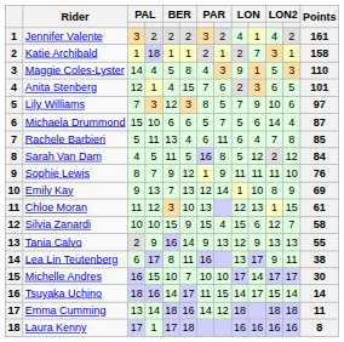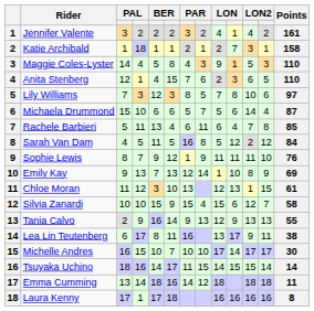 <table class="wikitable plainrowheaders" style="font-size:85%; text-align:center">
 <tr>
 <th rowspan=2 style="vertical-align:middle"></th>
 <th rowspan=2 style="vertical-align:middle">Rider</th>
 <th colspan=2>PAL<br></th>
 <th colspan=2>BER<br></th>
 <th colspan=2>PAR<br></th>
 <th colspan=2>LON<br></th>
 <th colspan=2>LON2<br></th>
 <th rowspan=2 style="vertical-align:middle">Points</th>
 </tr>
 <tr>
 <th></th>
 <th></th>
 <th></th>
 <th></th>
 <th></th>
 <th></th>
 <th></th>
 <th></th>
 <th></th>
 <th></th>
 </tr>
 <tr>
 <th>1</th>
 <td style="text-align:left"> <a href='#'>Jennifer Valente</a> </td>
 <td style="background:#ffdf9f;">3</td>
 <td style="background:#DFDFDF;">2</td>
 <td style="background:#DFDFDF;">2</td>
 <td style="background:#DFDFDF;">2</td>
 <td style="background:#ffdf9f;">3</td>
 <td style="background:#DFDFDF;">2</td>
 <td style="background:#dfffdf;">4</td>
 <td style="background:#FFFFBF;">1</td>
 <td style="background:#dfffdf;">4</td>
 <td style="background:#DFDFDF;">2</td>
 <th>161</th>
 </tr>
 <tr>
 <th>2</th>
 <td style="text-align:left"> <a href='#'>Katie Archibald</a></td>
 <td style="background:#FFFFBF;">1</td>
 <td style="background:#cfcfff;">18</td>
 <td style="background:#FFFFBF;">1</td>
 <td style="background:#FFFFBF;">1</td>
 <td style="background:#DFDFDF;">2</td>
 <td style="background:#FFFFBF;">1</td>
 <td style="background:#DFDFDF;">2</td>
 <td style="background:#dfffdf;">7</td>
 <td style="background:#ffdf9f;">3</td>
 <td style="background:#FFFFBF;">1</td>
 <th>158</th>
 </tr>
 <tr>
 <th>3</th>
 <td style="text-align:left"> <a href='#'>Maggie Coles-Lyster</a></td>
 <td style="background:#dfffdf;">14</td>
 <td style="background:#dfffdf;">4</td>
 <td style="background:#dfffdf;">5</td>
 <td style="background:#dfffdf;">8</td>
 <td style="background:#dfffdf;">4</td>
 <td style="background:#ffdf9f;">3</td>
 <td style="background:#dfffdf;">9</td>
 <td style="background:#ffdf9f;">1</td>
 <td style="background:#dfffdf;">5</td>
 <td style="background:#ffdf9f;">3</td>
 <th>110</th>
 </tr>
 <tr>
 <th>4</th>
 <td style="text-align:left"> <a href='#'>Anita Stenberg</a></td>
 <td style="background:#dfffdf;">12</td>
 <td style="background:#FFFFBF;">1</td>
 <td style="background:#dfffdf;">4</td>
 <td style="background:#dfffdf;">15</td>
 <td style="background:#dfffdf;">7</td>
 <td style="background:#dfffdf;">6</td>
 <td style="background:#DFDFDF;">2</td>
 <td style="background:#ffdf9f;">3</td>
 <td style="background:#dfffdf;">6</td>
 <td style="background:#dfffdf;">5</td>
-<th>101</th>
+<th>110</th>
 </tr>
 <tr>
 <th>5</th>
 <td style="text-align:left"> <a href='#'>Lily Williams</a></td>
 <td style="background:#dfffdf;">7</td>
 <td style="background:#ffdf9f;">3</td>
 <td style="background:#dfffdf;">12</td>
 <td style="background:#ffdf9f;">3</td>
 <td style="background:#dfffdf;">8</td>
 <td style="background:#dfffdf;">5</td>
 <td style="background:#dfffdf;">7</td>
-<td style="background:#dfffdf;">9</td>
+<td style="background:#dfffdf;">8</td>
 <td style="background:#dfffdf;">10</td>
 <td style="background:#dfffdf;">6</td>
 <th>97</th>
 </tr>
 <tr>
 <th>6</th>
 <td style="text-align:left"> <a href='#'>Michaela Drummond</a></td>
 <td style="background:#dfffdf;">15</td>
 <td style="background:#dfffdf;">10</td>
 <td style="background:#dfffdf;">6</td>
 <td style="background:#dfffdf;">6</td>
 <td style="background:#dfffdf;">5</td>
 <td style="background:#dfffdf;">7</td>
 <td style="background:#dfffdf;">5</td>
 <td style="background:#dfffdf;">6</td>
 <td style="background:#dfffdf;">14</td>
 <td style="background:#dfffdf;">4</td>
 <th>87</th>
 </tr>
 <tr>
 <th>7</th>
 <td style="text-align:left"> <a href='#'>Rachele Barbieri</a></td>
 <td style="background:#dfffdf;">5</td>
 <td style="background:#dfffdf;">11</td>
 <td style="background:#dfffdf;">13</td>
 <td style="background:#dfffdf;">4</td>
 <td style="background:#dfffdf;">6</td>
 <td style="background:#dfffdf;">11</td>
 <td style="background:#dfffdf;">6</td>
 <td style="background:#dfffdf;">4</td>
 <td style="background:#dfffdf;">7</td>
 <td style="background:#dfffdf;">8</td>
 <th>85</th>
 </tr>
 <tr>
 <th>8</th>
 <td style="text-align:left"> <a href='#'>Sarah Van Dam</a></td>
 <td style="background:#dfffdf;">4</td>
 <td style="background:#dfffdf;">5</td>
 <td style="background:#dfffdf;">11</td>
 <td style="background:#dfffdf;">5</td>
 <td style="background:#cfcfff;">16</td>
 <td style="background:#dfffdf;">8</td>
 <td style="background:#dfffdf;">5</td>
 <td style="background:#dfffdf;">12</td>
 <td style="background:#DFDFDF;">2</td>
 <td style="background:#dfffdf;">12</td>
 <th>84</th>
 </tr>
 <tr>
 <th>9</th>
 <td style="text-align:left"> <a href='#'>Sophie Lewis</a></td>
 <td style="background:#dfffdf;">8</td>
 <td style="background:#dfffdf;">7</td>
 <td style="background:#dfffdf;">9</td>
 <td style="background:#dfffdf;">12</td>
 <td style="background:#FFFFBF;">1</td>
 <td style="background:#dfffdf;">9</td>
 <td style="background:#dfffdf;">11</td>
 <td style="background:#dfffdf;">11</td>
 <td style="background:#dfffdf;">11</td>
 <td style="background:#dfffdf;">10</td>
 <th>76</th>
 </tr>
 <tr>
 <th>10</th>
 <td style="text-align:left"> <a href='#'>Emily Kay</a></td>
 <td style="background:#dfffdf;">9</td>
 <td style="background:#dfffdf;">13</td>
 <td style="background:#dfffdf;">7</td>
 <td style="background:#dfffdf;">13</td>
 <td style="background:#dfffdf;">12</td>
 <td style="background:#dfffdf;">14</td>
 <td style="background:#FFFFBF;">1</td>
 <td style="background:#dfffdf;">10</td>
 <td style="background:#dfffdf;">8</td>
 <td style="background:#dfffdf;">9</td>
 <th>69</th>
 </tr>
 <tr>
 <th>11</th>
 <td style="text-align:left"> <a href='#'>Chloe Moran</a></td>
 <td style="background:#dfffdf;">11</td>
 <td style="background:#dfffdf;">12</td>
 <td style="background:#ffdf9f;">3</td>
 <td style="background:#dfffdf;">10</td>
 <td style="background:#dfffdf;">13</td>
 <td style="background:#cfcfff;"></td>
 <td style="background:#dfffdf;">12</td>
 <td style="background:#dfffdf;">13</td>
 <td style="background:#FFFFBF;">1</td>
 <td style="background:#dfffdf;">15</td>
 <th>61</th>
 </tr>
 <tr>
 <th>12</th>
 <td style="text-align:left"> <a href='#'>Silvia Zanardi</a></td>
 <td style="background:#dfffdf;">10</td>
 <td style="background:#dfffdf;">10</td>
 <td style="background:#dfffdf;">15</td>
 <td style="background:#dfffdf;">9</td>
 <td style="background:#dfffdf;">15</td>
 <td style="background:#dfffdf;">4</td>
 <td style="background:#dfffdf;">15</td>
 <td style="background:#dfffdf;">6</td>
 <td style="background:#dfffdf;">12</td>
 <td style="background:#dfffdf;">7</td>
 <th>58</th>
 </tr>
 <tr>
 <th>13</th>
 <td style="text-align:left"> <a href='#'>Tania Calvo</a></td>
 <td style="background:#DFDFDF;">2</td>
 <td style="background:#dfffdf;">9</td>
 <td style="background:#cfcfff;">16</td>
 <td style="background:#dfffdf;">14</td>
 <td style="background:#dfffdf;">9</td>
 <td style="background:#dfffdf;">13</td>
 <td style="background:#dfffdf;">12</td>
 <td style="background:#dfffdf;">9</td>
 <td style="background:#dfffdf;">13</td>
 <td style="background:#dfffdf;">13</td>
 <th>55</th>
 </tr>
 <tr>
 <th>14</th>
 <td style="text-align:left"> <a href='#'>Lea Lin Teutenberg</a></td>
 <td style="background:#dfffdf;">6</td>
 <td style="background:#cfcfff;">17</td>
 <td style="background:#dfffdf;">8</td>
 <td style="background:#dfffdf;">11</td>
 <td style="background:#cfcfff;">16</td>
 <td style="background:#cfcfff;"></td>
 <td style="background:#dfffdf;">13</td>
 <td style="background:#cfcfff;">17</td>
 <td style="background:#dfffdf;">9</td>
 <td style="background:#dfffdf;">11</td>
 <th>38</th>
 </tr>
 <tr>
 <th>15</th>
 <td style="text-align:left"> <a href='#'>Michelle Andres</a></td>
 <td style="background:#cfcfff;">16</td>
 <td style="background:#dfffdf;">15</td>
 <td style="background:#dfffdf;">10</td>
 <td style="background:#dfffdf;">7</td>
 <td style="background:#dfffdf;">10</td>
 <td style="background:#dfffdf;">10</td>
 <td style="background:#cfcfff;">17</td>
 <td style="background:#dfffdf;">14</td>
 <td style="background:#cfcfff;">17</td>
 <td style="background:#cfcfff;">17</td>
 <th>30</th>
 </tr>
 <tr>
 <th>16</th>
 <td style="text-align:left"> <a href='#'>Tsuyaka Uchino</a></td>
 <td style="background:#cfcfff;">18</td>
 <td style="background:#cfcfff;">16</td>
 <td style="background:#dfffdf;">14</td>
 <td style="background:#cfcfff;">17</td>
 <td style="background:#dfffdf;">11</td>
 <td style="background:#dfffdf;">15</td>
 <td style="background:#dfffdf;">14</td>
-<td style="background:#dfffdf;">17</td>
+<td style="background:#dfffdf;">15</td>
 <td style="background:#dfffdf;">15</td>
 <td style="background:#dfffdf;">14</td>
 <th>14</th>
 </tr>
 <tr>
 <th>17</th>
 <td style="text-align:left"> <a href='#'>Emma Cumming</a></td>
 <td style="background:#dfffdf;">13</td>
 <td style="background:#dfffdf;">14</td>
 <td style="background:#cfcfff;">18</td>
 <td style="background:#cfcfff;">16</td>
 <td style="background:#dfffdf;">14</td>
 <td style="background:#dfffdf;">12</td>
 <td style="background:#cfcfff;">18</td>
 <td style="background:#cfcfff;"></td>
 <td style="background:#cfcfff;">18</td>
 <td style="background:#cfcfff;">18</td>
 <th>11</th>
 </tr>
 <tr>
 <th>18</th>
 <td style="text-align:left"> <a href='#'>Laura Kenny</a></td>
 <td style="background:#cfcfff;">17</td>
 <td style="background:#dfffdf;">1</td>
 <td style="background:#cfcfff;">17</td>
 <td style="background:#cfcfff;">18</td>
 <td style="background:#cfcfff;"></td>
 <td style="background:#cfcfff;"></td>
 <td style="background:#cfcfff;">16</td>
 <td style="background:#cfcfff;">16</td>
 <td style="background:#cfcfff;">16</td>
 <td style="background:#cfcfff;">16</td>
 <th>8</th>
 </tr>
 </table>
